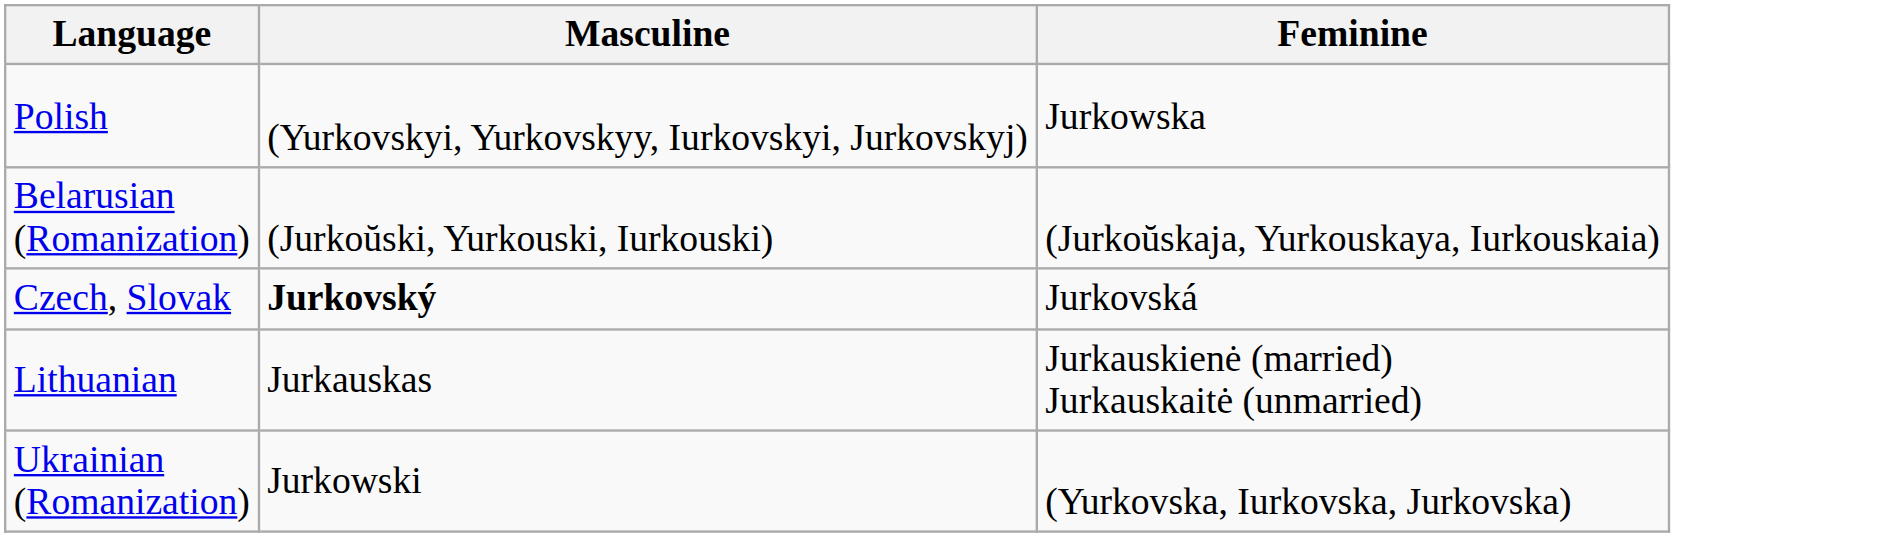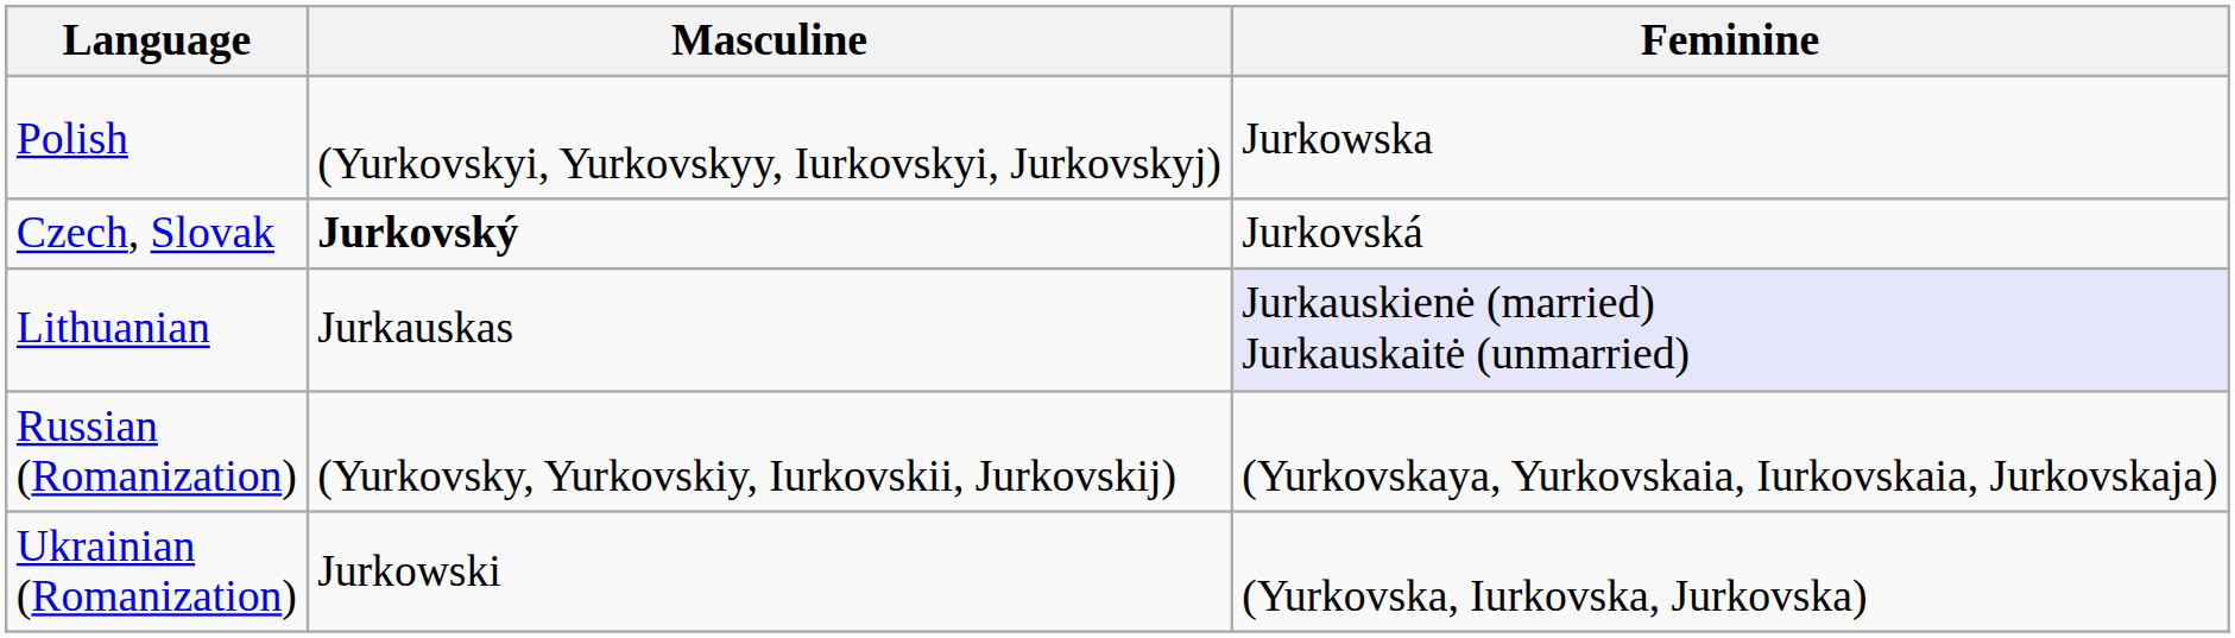 <table class="wikitable">
 <tr>
 <th>Language</th>
 <th>Masculine</th>
 <th>Feminine</th>
 </tr>
 <tr>
 <td><a href='#'>Polish</a></td>
 <td><br> (Yurkovskyi, Yurkovskyy, Iurkovskyi, Jurkovskyj)</td>
 <td>Jurkowska</td>
 </tr>
 <tr>
-<td><a href='#'>Belarusian</a> <br>(<a href='#'>Romanization</a>)</td>
-<td><br>(Jurkoŭski, Yurkouski, Iurkouski)</td>
-<td><br> (Jurkoŭskaja, Yurkouskaya, Iurkouskaia)</td>
-</tr>
-<tr>
 <td><a href='#'>Czech</a>, <a href='#'>Slovak</a></td>
 <td><strong>Jurkovský</strong></td>
 <td>Jurkovská</td>
 </tr>
 <tr>
 <td><a href='#'>Lithuanian</a></td>
 <td>Jurkauskas</td>
-<td>Jurkauskienė (married)<br> Jurkauskaitė (unmarried)</td>
+<td style="background: lavender;">Jurkauskienė (married)<br> Jurkauskaitė (unmarried)</td>
+</tr>
+<tr>
+<td><a href='#'>Russian</a> <br>(<a href='#'>Romanization</a>)</td>
+<td><br> (Yurkovsky, Yurkovskiy, Iurkovskii, Jurkovskij)</td>
+<td><br> (Yurkovskaya, Yurkovskaia, Iurkovskaia, Jurkovskaja)</td>
 </tr>
 <tr>
 <td><a href='#'>Ukrainian</a> <br>(<a href='#'>Romanization</a>)</td>
 <td>Jurkowski</td>
 <td><br> (Yurkovska, Iurkovska, Jurkovska)</td>
 </tr>
 </table>
